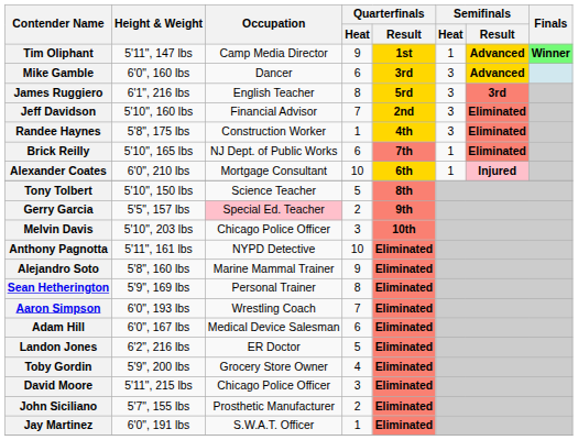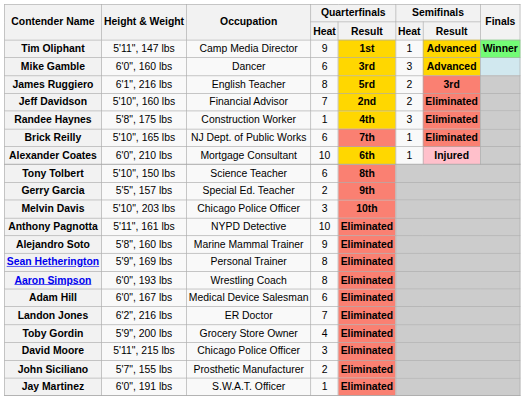 <table class="wikitable sortable" style="text-align:center; line-height:20px; width:auto; margin:auto;" >
 <tr>
 <th scope="col" rowspan=2>Contender Name</th>
 <th scope="col" rowspan=2>Height & Weight</th>
 <th scope="col" rowspan=2>Occupation</th>
 <th colspan=2>Quarterfinals</th>
 <th colspan=2>Semifinals</th>
 <th rowspan=2>Finals</th>
 </tr>
 <tr>
 <th scope="col">Heat</th>
 <th scope="col">Result</th>
 <th scope="col">Heat</th>
 <th scope="col">Result</th>
 </tr>
 <tr>
 <th>Tim Oliphant</th>
 <td>5'11", 147 lbs</td>
 <td>Camp Media Director</td>
 <td>9</td>
 <td style="background:gold"><strong>1st</strong></td>
 <td>1</td>
 <td style="background:gold"><strong>Advanced</strong></td>
 <td style="background:#73FB76"><strong>Winner</strong></td>
 </tr>
 <tr>
 <th>Mike Gamble</th>
 <td>6'0", 160 lbs</td>
 <td>Dancer</td>
 <td>6</td>
 <td style="background:gold"><strong>3rd</strong></td>
 <td>3</td>
 <td style="background:gold"><strong>Advanced</strong></td>
 <td style="background:#D1E8EF"><strong></strong></td>
 </tr>
 <tr>
 <th>James Ruggiero</th>
 <td>6'1", 216 lbs</td>
 <td>English Teacher</td>
 <td>8</td>
 <td style="background:gold"><strong>5rd</strong></td>
-<td>3</td>
+<td>2</td>
 <td style="background:salmon"><strong>3rd</strong></td>
 <td colspan=1 style="background:#ccc"></td>
 </tr>
 <tr>
 <th>Jeff Davidson</th>
 <td>5'10", 160 lbs</td>
 <td>Financial Advisor</td>
 <td>7</td>
 <td style="background:gold"><strong>2nd</strong></td>
-<td>3</td>
+<td>2</td>
 <td style="background:salmon"><strong>Eliminated</strong></td>
 <td colspan=1 style="background:#ccc"></td>
 </tr>
 <tr>
 <th>Randee Haynes</th>
 <td>5'8", 175 lbs</td>
 <td>Construction Worker</td>
 <td>1</td>
 <td style="background:gold"><strong>4th</strong></td>
 <td>3</td>
 <td style="background:salmon"><strong>Eliminated</strong></td>
 <td colspan=1 style="background:#ccc"></td>
 </tr>
 <tr>
 <th>Brick Reilly</th>
 <td>5'10", 165 lbs</td>
 <td>NJ Dept. of Public Works</td>
 <td>6</td>
 <td style="background:salmon"><strong>7th</strong></td>
 <td>1</td>
 <td style="background:salmon"><strong>Eliminated</strong></td>
 <td colspan=3 style="background:#ccc"></td>
 </tr>
 <tr>
 <th>Alexander Coates</th>
 <td>6'0", 210 lbs</td>
 <td>Mortgage Consultant</td>
 <td>10</td>
 <td style="background:gold"><strong>6th</strong></td>
 <td>1</td>
 <td style="background:pink"><strong>Injured</strong></td>
 <td colspan=1 style="background:#ccc"></td>
 </tr>
 <tr>
 </tr>
 <tr>
 <th>Tony Tolbert</th>
 <td>5'10", 150 lbs</td>
 <td>Science Teacher</td>
-<td>5</td>
+<td>6</td>
 <td style="background:salmon"><strong>8th</strong></td>
 <td colspan=3 style="background:#ccc"></td>
 </tr>
 <tr>
 <th>Gerry Garcia</th>
 <td>5'5", 157 lbs</td>
-<td style="background: pink;">Special Ed. Teacher</td>
+<td>Special Ed. Teacher</td>
 <td>2</td>
 <td style="background:salmon"><strong>9th</strong></td>
 <td colspan=3 style="background:#ccc"></td>
 </tr>
 <tr>
 <th>Melvin Davis</th>
 <td>5'10", 203 lbs</td>
 <td>Chicago Police Officer</td>
 <td>3</td>
 <td style="background:salmon"><strong>10th</strong></td>
 <td colspan=3 style="background:#ccc"></td>
 </tr>
 <tr>
 <th>Anthony Pagnotta</th>
 <td>5'11", 161 lbs</td>
 <td>NYPD Detective</td>
 <td>10</td>
 <td style="background:salmon"><strong>Eliminated</strong></td>
 <td colspan=3 style="background:#ccc"></td>
 </tr>
 <tr>
 <th>Alejandro Soto</th>
 <td>5'8", 160 lbs</td>
 <td>Marine Mammal Trainer</td>
 <td>9</td>
 <td style="background:salmon"><strong>Eliminated</strong></td>
 <td colspan=3 style="background:#ccc"></td>
 </tr>
 <tr>
 <th><a href='#'>Sean Hetherington</a></th>
 <td>5'9", 169 lbs</td>
 <td>Personal Trainer</td>
 <td>8</td>
 <td style="background:salmon"><strong>Eliminated</strong></td>
 <td colspan=3 style="background:#ccc"></td>
 </tr>
 <tr>
 <th><a href='#'>Aaron Simpson</a></th>
 <td>6'0", 193 lbs</td>
 <td>Wrestling Coach</td>
-<td>7</td>
+<td>8</td>
 <td style="background:salmon"><strong>Eliminated</strong></td>
 <td colspan=3 style="background:#ccc"></td>
 </tr>
 <tr>
 <th>Adam Hill</th>
 <td>6'0", 167 lbs</td>
 <td>Medical Device Salesman</td>
 <td>6</td>
 <td style="background:salmon"><strong>Eliminated</strong></td>
 <td colspan=3 style="background:#ccc"></td>
 </tr>
 <tr>
 <th>Landon Jones</th>
 <td>6'2", 216 lbs</td>
 <td>ER Doctor</td>
-<td>5</td>
+<td>7</td>
 <td style="background:salmon"><strong>Eliminated</strong></td>
 <td colspan=3 style="background:#ccc"></td>
 </tr>
 <tr>
 <th>Toby Gordin</th>
 <td>5'9", 200 lbs</td>
 <td>Grocery Store Owner</td>
 <td>4</td>
 <td style="background:salmon"><strong>Eliminated</strong></td>
 <td colspan=3 style="background:#ccc"></td>
 </tr>
 <tr>
 <th>David Moore</th>
 <td>5'11", 215 lbs</td>
 <td>Chicago Police Officer</td>
 <td>3</td>
 <td style="background:salmon;"><strong>Eliminated</strong></td>
 <td colspan=3 style="background:#ccc"></td>
 </tr>
 <tr>
 <th>John Siciliano</th>
 <td>5'7", 155 lbs</td>
 <td>Prosthetic Manufacturer</td>
 <td>2</td>
 <td style="background:salmon;"><strong>Eliminated</strong></td>
 <td colspan=3 style="background:#ccc"></td>
 </tr>
 <tr>
 <th>Jay Martinez</th>
 <td>6'0", 191 lbs</td>
 <td>S.W.A.T. Officer</td>
 <td>1</td>
 <td style="background:salmon;"><strong>Eliminated</strong></td>
 <td colspan=3 style="background:#ccc"></td>
 </tr>
 <tr>
 </tr>
 </table>
